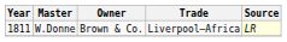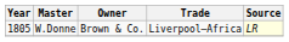 <table class=" wikitable">
 <tr>
 <th>Year</th>
 <th>Master</th>
 <th>Owner</th>
 <th>Trade</th>
 <th>Source</th>
 </tr>
 <tr>
-<td>1811</td>
+<td>1805</td>
 <td>W.Donne</td>
 <td>Brown & Co.</td>
 <td>Liverpool–Africa</td>
 <td style="background: lightyellow;"><em>LR</em></td>
 </tr>
 <tr>
 </tr>
 </table>
